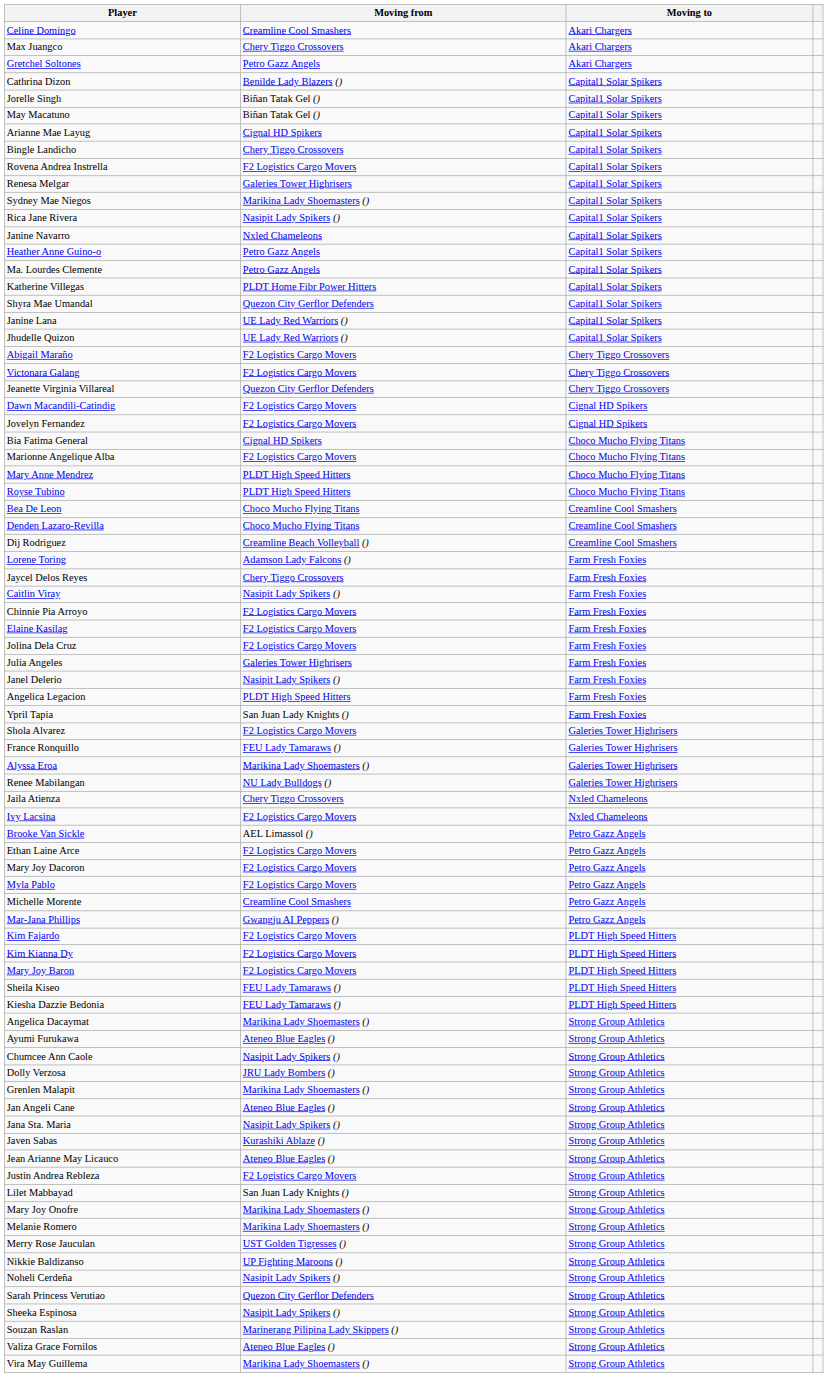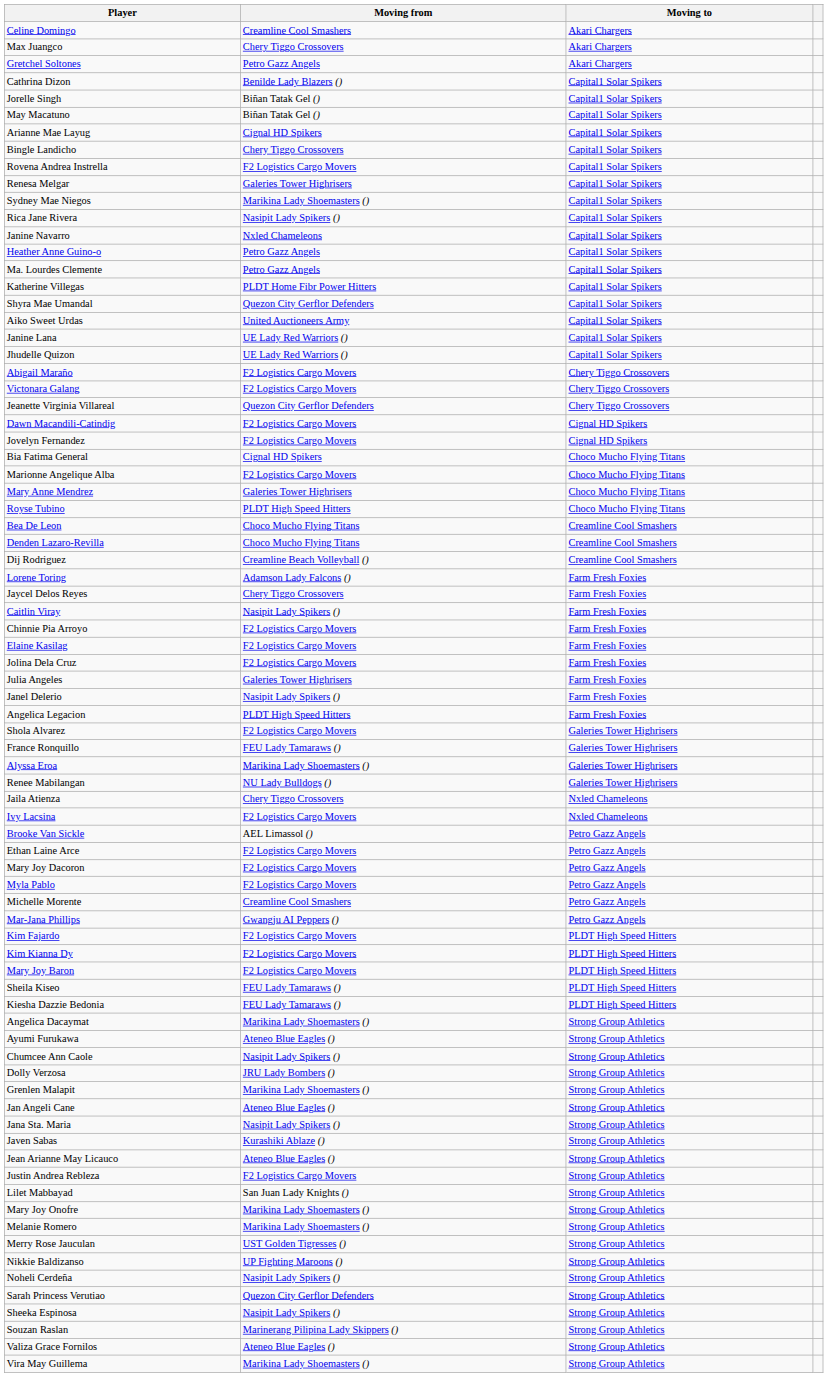 <table class="wikitable" style="width:90%; font-size:90%; ">
 <tr>
 <th>Player</th>
 <th>Moving from</th>
 <th>Moving to</th>
 <th class="unsortable"></th>
 </tr>
 <tr>
 <td><a href='#'>Celine Domingo</a></td>
 <td><a href='#'>Creamline Cool Smashers</a></td>
 <td><a href='#'>Akari Chargers</a></td>
 <td style="text-align:center"></td>
 </tr>
 <tr>
 <td>Max Juangco</td>
 <td><a href='#'>Chery Tiggo Crossovers</a></td>
 <td><a href='#'>Akari Chargers</a></td>
 <td style="text-align:center"></td>
 </tr>
 <tr>
 <td><a href='#'>Gretchel Soltones</a></td>
 <td><a href='#'>Petro Gazz Angels</a></td>
 <td><a href='#'>Akari Chargers</a></td>
 <td style="text-align:center"></td>
 </tr>
 <tr>
 <td>Cathrina Dizon</td>
 <td><a href='#'>Benilde Lady Blazers</a> <em>()</em></td>
 <td><a href='#'>Capital1 Solar Spikers</a></td>
 <td style="text-align:center"></td>
 </tr>
 <tr>
 <td>Jorelle Singh</td>
 <td>Biñan Tatak Gel <em>()</em></td>
 <td><a href='#'>Capital1 Solar Spikers</a></td>
 <td style="text-align:center"></td>
 </tr>
 <tr>
 <td>May Macatuno</td>
 <td>Biñan Tatak Gel <em>()</em></td>
 <td><a href='#'>Capital1 Solar Spikers</a></td>
 <td style="text-align:center"></td>
 </tr>
 <tr>
 <td>Arianne Mae Layug</td>
 <td><a href='#'>Cignal HD Spikers</a></td>
 <td><a href='#'>Capital1 Solar Spikers</a></td>
 <td style="text-align:center"></td>
 </tr>
 <tr>
 <td>Bingle Landicho</td>
 <td><a href='#'>Chery Tiggo Crossovers</a></td>
 <td><a href='#'>Capital1 Solar Spikers</a></td>
 <td style="text-align:center"></td>
 </tr>
 <tr>
 <td>Rovena Andrea Instrella</td>
 <td><a href='#'>F2 Logistics Cargo Movers</a></td>
 <td><a href='#'>Capital1 Solar Spikers</a></td>
 <td style="text-align:center"></td>
 </tr>
 <tr>
 <td>Renesa Melgar</td>
 <td><a href='#'>Galeries Tower Highrisers</a></td>
 <td><a href='#'>Capital1 Solar Spikers</a></td>
 <td style="text-align:center"></td>
 </tr>
 <tr>
 <td>Sydney Mae Niegos</td>
 <td><a href='#'>Marikina Lady Shoemasters</a> <em>()</em></td>
 <td><a href='#'>Capital1 Solar Spikers</a></td>
 <td style="text-align:center"></td>
 </tr>
 <tr>
 <td>Rica Jane Rivera</td>
 <td><a href='#'>Nasipit Lady Spikers</a> <em>()</em></td>
 <td><a href='#'>Capital1 Solar Spikers</a></td>
 <td style="text-align:center"></td>
 </tr>
 <tr>
 <td>Janine Navarro</td>
 <td><a href='#'>Nxled Chameleons</a></td>
 <td><a href='#'>Capital1 Solar Spikers</a></td>
 <td style="text-align:center"></td>
 </tr>
 <tr>
 <td><a href='#'>Heather Anne Guino-o</a></td>
 <td><a href='#'>Petro Gazz Angels</a></td>
 <td><a href='#'>Capital1 Solar Spikers</a></td>
 <td style="text-align:center"></td>
 </tr>
 <tr>
 <td>Ma. Lourdes Clemente</td>
 <td><a href='#'>Petro Gazz Angels</a></td>
 <td><a href='#'>Capital1 Solar Spikers</a></td>
 <td style="text-align:center"></td>
 </tr>
 <tr>
 <td>Katherine Villegas</td>
 <td><a href='#'>PLDT Home Fibr Power Hitters</a></td>
 <td><a href='#'>Capital1 Solar Spikers</a></td>
 <td style="text-align:center"></td>
 </tr>
 <tr>
 <td>Shyra Mae Umandal</td>
 <td><a href='#'>Quezon City Gerflor Defenders</a></td>
 <td><a href='#'>Capital1 Solar Spikers</a></td>
 <td style="text-align:center"></td>
 </tr>
 <tr>
+<td>Aiko Sweet Urdas</td>
+<td><a href='#'>United Auctioneers Army</a></td>
+<td><a href='#'>Capital1 Solar Spikers</a></td>
+<td style="text-align:center"></td>
+</tr>
+<tr>
 <td>Janine Lana</td>
 <td><a href='#'>UE Lady Red Warriors</a> <em>()</em></td>
 <td><a href='#'>Capital1 Solar Spikers</a></td>
 <td style="text-align:center"></td>
 </tr>
 <tr>
 <td>Jhudelle Quizon</td>
 <td><a href='#'>UE Lady Red Warriors</a> <em>()</em></td>
 <td><a href='#'>Capital1 Solar Spikers</a></td>
 <td style="text-align:center"></td>
 </tr>
 <tr>
 <td><a href='#'>Abigail Maraño</a></td>
 <td><a href='#'>F2 Logistics Cargo Movers</a></td>
 <td><a href='#'>Chery Tiggo Crossovers</a></td>
 <td style="text-align:center"></td>
 </tr>
 <tr>
 <td><a href='#'>Victonara Galang</a></td>
 <td><a href='#'>F2 Logistics Cargo Movers</a></td>
 <td><a href='#'>Chery Tiggo Crossovers</a></td>
 <td style="text-align:center"></td>
 </tr>
 <tr>
 <td>Jeanette Virginia Villareal</td>
 <td><a href='#'>Quezon City Gerflor Defenders</a></td>
 <td><a href='#'>Chery Tiggo Crossovers</a></td>
 <td style="text-align:center"></td>
 </tr>
 <tr>
 <td><a href='#'>Dawn Macandili-Catindig</a></td>
 <td><a href='#'>F2 Logistics Cargo Movers</a></td>
 <td><a href='#'>Cignal HD Spikers</a></td>
 <td style="text-align:center"></td>
 </tr>
 <tr>
 <td>Jovelyn Fernandez</td>
 <td><a href='#'>F2 Logistics Cargo Movers</a></td>
 <td><a href='#'>Cignal HD Spikers</a></td>
 <td style="text-align:center"></td>
 </tr>
 <tr>
 <td>Bia Fatima General</td>
 <td><a href='#'>Cignal HD Spikers</a></td>
 <td><a href='#'>Choco Mucho Flying Titans</a></td>
 <td style="text-align:center"></td>
 </tr>
 <tr>
 <td>Marionne Angelique Alba</td>
 <td><a href='#'>F2 Logistics Cargo Movers</a></td>
 <td><a href='#'>Choco Mucho Flying Titans</a></td>
 <td style="text-align:center"></td>
 </tr>
 <tr>
 <td><a href='#'>Mary Anne Mendrez</a></td>
-<td><a href='#'>PLDT High Speed Hitters</a></td>
+<td><a href='#'>Galeries Tower Highrisers</a></td>
 <td><a href='#'>Choco Mucho Flying Titans</a></td>
 <td style="text-align:center"></td>
 </tr>
 <tr>
 <td><a href='#'>Royse Tubino</a></td>
 <td><a href='#'>PLDT High Speed Hitters</a></td>
 <td><a href='#'>Choco Mucho Flying Titans</a></td>
 <td style="text-align:center"></td>
 </tr>
 <tr>
 <td><a href='#'>Bea De Leon</a></td>
 <td><a href='#'>Choco Mucho Flying Titans</a></td>
 <td><a href='#'>Creamline Cool Smashers</a></td>
 <td style="text-align:center"></td>
 </tr>
 <tr>
 <td><a href='#'>Denden Lazaro-Revilla</a></td>
 <td><a href='#'>Choco Mucho Flying Titans</a></td>
 <td><a href='#'>Creamline Cool Smashers</a></td>
 <td style="text-align:center"></td>
 </tr>
 <tr>
 <td>Dij Rodriguez</td>
 <td><a href='#'>Creamline Beach Volleyball</a> <em>()</em></td>
 <td><a href='#'>Creamline Cool Smashers</a></td>
 <td align="center"></td>
 </tr>
 <tr>
 <td><a href='#'>Lorene Toring</a></td>
 <td><a href='#'>Adamson Lady Falcons</a> <em>()</em></td>
 <td><a href='#'>Farm Fresh Foxies</a></td>
 <td></td>
 </tr>
 <tr>
 <td>Jaycel Delos Reyes</td>
 <td><a href='#'>Chery Tiggo Crossovers</a></td>
 <td><a href='#'>Farm Fresh Foxies</a></td>
 <td style="text-align:center"></td>
 </tr>
 <tr>
 <td><a href='#'>Caitlin Viray</a></td>
 <td><a href='#'>Nasipit Lady Spikers</a> <em>()</em></td>
 <td><a href='#'>Farm Fresh Foxies</a></td>
 <td style="text-align:center"></td>
 </tr>
 <tr>
 <td>Chinnie Pia Arroyo</td>
 <td><a href='#'>F2 Logistics Cargo Movers</a></td>
 <td><a href='#'>Farm Fresh Foxies</a></td>
 <td style="text-align:center"></td>
 </tr>
 <tr>
 <td><a href='#'>Elaine Kasilag</a></td>
 <td><a href='#'>F2 Logistics Cargo Movers</a></td>
 <td><a href='#'>Farm Fresh Foxies</a></td>
 <td style="text-align:center"></td>
 </tr>
 <tr>
 <td>Jolina Dela Cruz</td>
 <td><a href='#'>F2 Logistics Cargo Movers</a></td>
 <td><a href='#'>Farm Fresh Foxies</a></td>
 <td style="text-align:center"></td>
 </tr>
 <tr>
 <td>Julia Angeles</td>
 <td><a href='#'>Galeries Tower Highrisers</a></td>
 <td><a href='#'>Farm Fresh Foxies</a></td>
 <td style="text-align:center"></td>
 </tr>
 <tr>
 <td>Janel Delerio</td>
 <td><a href='#'>Nasipit Lady Spikers</a> <em>()</em></td>
 <td><a href='#'>Farm Fresh Foxies</a></td>
 <td style="text-align:center"></td>
 </tr>
 <tr>
 <td>Angelica Legacion</td>
 <td><a href='#'>PLDT High Speed Hitters</a></td>
-<td><a href='#'>Farm Fresh Foxies</a></td>
-<td style="text-align:center"></td>
-</tr>
-<tr>
-<td>Ypril Tapia</td>
-<td>San Juan Lady Knights <em>()</em></td>
 <td><a href='#'>Farm Fresh Foxies</a></td>
 <td style="text-align:center"></td>
 </tr>
 <tr>
 <td>Shola Alvarez</td>
 <td><a href='#'>F2 Logistics Cargo Movers</a></td>
 <td><a href='#'>Galeries Tower Highrisers</a></td>
 <td style="text-align:center"></td>
 </tr>
 <tr>
 <td>France Ronquillo</td>
 <td><a href='#'>FEU Lady Tamaraws</a> <em>()</em></td>
 <td><a href='#'>Galeries Tower Highrisers</a></td>
 <td style="text-align:center"></td>
 </tr>
 <tr>
 <td><a href='#'>Alyssa Eroa</a></td>
 <td><a href='#'>Marikina Lady Shoemasters</a> <em>()</em></td>
 <td><a href='#'>Galeries Tower Highrisers</a></td>
 <td style="text-align:center"></td>
 </tr>
 <tr>
 <td>Renee Mabilangan</td>
 <td><a href='#'>NU Lady Bulldogs</a> <em>()</em></td>
 <td><a href='#'>Galeries Tower Highrisers</a></td>
 <td style="text-align:center"></td>
 </tr>
 <tr>
 <td>Jaila Atienza</td>
 <td><a href='#'>Chery Tiggo Crossovers</a></td>
 <td><a href='#'>Nxled Chameleons</a></td>
 <td style="text-align:center"></td>
 </tr>
 <tr>
 <td><a href='#'>Ivy Lacsina</a></td>
 <td><a href='#'>F2 Logistics Cargo Movers</a></td>
 <td><a href='#'>Nxled Chameleons</a></td>
 <td style="text-align:center"></td>
 </tr>
 <tr>
 <td><a href='#'>Brooke Van Sickle</a></td>
 <td>AEL Limassol <em>()</em></td>
 <td><a href='#'>Petro Gazz Angels</a></td>
 <td style="text-align:center"></td>
 </tr>
 <tr>
 <td>Ethan Laine Arce</td>
 <td><a href='#'>F2 Logistics Cargo Movers</a></td>
 <td><a href='#'>Petro Gazz Angels</a></td>
 <td style="text-align:center"></td>
 </tr>
 <tr>
 <td>Mary Joy Dacoron</td>
 <td><a href='#'>F2 Logistics Cargo Movers</a></td>
 <td><a href='#'>Petro Gazz Angels</a></td>
 <td style="text-align:center"></td>
 </tr>
 <tr>
 <td><a href='#'>Myla Pablo</a></td>
 <td><a href='#'>F2 Logistics Cargo Movers</a></td>
 <td><a href='#'>Petro Gazz Angels</a></td>
 <td style="text-align:center"></td>
 </tr>
 <tr>
 <td>Michelle Morente</td>
 <td><a href='#'>Creamline Cool Smashers</a></td>
 <td><a href='#'>Petro Gazz Angels</a></td>
 <td style="text-align:center"></td>
 </tr>
 <tr>
 <td><a href='#'>Mar-Jana Phillips</a></td>
 <td><a href='#'>Gwangju AI Peppers</a> <em>()</em></td>
 <td><a href='#'>Petro Gazz Angels</a></td>
 <td style="text-align:center"></td>
 </tr>
 <tr>
 <td><a href='#'>Kim Fajardo</a></td>
 <td><a href='#'>F2 Logistics Cargo Movers</a></td>
 <td><a href='#'>PLDT High Speed Hitters</a></td>
 <td style="text-align:center"></td>
 </tr>
 <tr>
 <td><a href='#'>Kim Kianna Dy</a></td>
 <td><a href='#'>F2 Logistics Cargo Movers</a></td>
 <td><a href='#'>PLDT High Speed Hitters</a></td>
 <td style="text-align:center"></td>
 </tr>
 <tr>
 <td><a href='#'>Mary Joy Baron</a></td>
 <td><a href='#'>F2 Logistics Cargo Movers</a></td>
 <td><a href='#'>PLDT High Speed Hitters</a></td>
 <td style="text-align:center"></td>
 </tr>
 <tr>
 <td>Sheila Kiseo</td>
 <td><a href='#'>FEU Lady Tamaraws</a> <em>()</em></td>
 <td><a href='#'>PLDT High Speed Hitters</a></td>
 <td style="text-align:center"></td>
 </tr>
 <tr>
 <td>Kiesha Dazzie Bedonia</td>
 <td><a href='#'>FEU Lady Tamaraws</a> <em>()</em></td>
 <td><a href='#'>PLDT High Speed Hitters</a></td>
 <td style="text-align:center"></td>
 </tr>
 <tr>
 <td>Angelica Dacaymat</td>
 <td><a href='#'>Marikina Lady Shoemasters</a> <em>()</em></td>
 <td><a href='#'>Strong Group Athletics</a></td>
 <td style="text-align:center"></td>
 </tr>
 <tr>
 <td>Ayumi Furukawa</td>
 <td><a href='#'>Ateneo Blue Eagles</a> <em>()</em></td>
 <td><a href='#'>Strong Group Athletics</a></td>
 <td style="text-align:center"></td>
 </tr>
 <tr>
 <td>Chumcee Ann Caole</td>
 <td><a href='#'>Nasipit Lady Spikers</a> <em>()</em></td>
 <td><a href='#'>Strong Group Athletics</a></td>
 <td style="text-align:center"></td>
 </tr>
 <tr>
 <td>Dolly Verzosa</td>
 <td><a href='#'>JRU Lady Bombers</a> <em>()</em></td>
 <td><a href='#'>Strong Group Athletics</a></td>
 <td style="text-align:center"></td>
 </tr>
 <tr>
 <td>Grenlen Malapit</td>
 <td><a href='#'>Marikina Lady Shoemasters</a> <em>()</em></td>
 <td><a href='#'>Strong Group Athletics</a></td>
 <td style="text-align:center"></td>
 </tr>
 <tr>
 <td>Jan Angeli Cane</td>
 <td><a href='#'>Ateneo Blue Eagles</a> <em>()</em></td>
 <td><a href='#'>Strong Group Athletics</a></td>
 <td style="text-align:center"></td>
 </tr>
 <tr>
 <td>Jana Sta. Maria</td>
 <td><a href='#'>Nasipit Lady Spikers</a> <em>()</em></td>
 <td><a href='#'>Strong Group Athletics</a></td>
 <td style="text-align:center"></td>
 </tr>
 <tr>
 <td>Javen Sabas</td>
 <td><a href='#'>Kurashiki Ablaze</a> <em>()</em></td>
 <td><a href='#'>Strong Group Athletics</a></td>
 <td style="text-align:center"></td>
 </tr>
 <tr>
 <td>Jean Arianne May Licauco</td>
 <td><a href='#'>Ateneo Blue Eagles</a> <em>()</em></td>
 <td><a href='#'>Strong Group Athletics</a></td>
 <td style="text-align:center"></td>
 </tr>
 <tr>
 <td>Justin Andrea Rebleza</td>
 <td><a href='#'>F2 Logistics Cargo Movers</a></td>
 <td><a href='#'>Strong Group Athletics</a></td>
 <td style="text-align:center"></td>
 </tr>
 <tr>
 <td>Lilet Mabbayad</td>
 <td>San Juan Lady Knights <em>()</em></td>
 <td><a href='#'>Strong Group Athletics</a></td>
 <td style="text-align:center"></td>
 </tr>
 <tr>
 <td>Mary Joy Onofre</td>
 <td><a href='#'>Marikina Lady Shoemasters</a> <em>()</em></td>
 <td><a href='#'>Strong Group Athletics</a></td>
 <td style="text-align:center"></td>
 </tr>
 <tr>
 <td>Melanie Romero</td>
 <td><a href='#'>Marikina Lady Shoemasters</a> <em>()</em></td>
 <td><a href='#'>Strong Group Athletics</a></td>
 <td style="text-align:center"></td>
 </tr>
 <tr>
 <td>Merry Rose Jauculan</td>
 <td><a href='#'>UST Golden Tigresses</a> <em>()</em></td>
 <td><a href='#'>Strong Group Athletics</a></td>
 <td style="text-align:center"></td>
 </tr>
 <tr>
 <td>Nikkie Baldizanso</td>
 <td><a href='#'>UP Fighting Maroons</a> <em>()</em></td>
 <td><a href='#'>Strong Group Athletics</a></td>
 <td style="text-align:center"></td>
 </tr>
 <tr>
 <td>Noheli Cerdeña</td>
 <td><a href='#'>Nasipit Lady Spikers</a> <em>()</em></td>
 <td><a href='#'>Strong Group Athletics</a></td>
 <td style="text-align:center"></td>
 </tr>
 <tr>
 <td>Sarah Princess Verutiao</td>
 <td><a href='#'>Quezon City Gerflor Defenders</a></td>
 <td><a href='#'>Strong Group Athletics</a></td>
 <td style="text-align:center"></td>
 </tr>
 <tr>
 <td>Sheeka Espinosa</td>
 <td><a href='#'>Nasipit Lady Spikers</a> <em>()</em></td>
 <td><a href='#'>Strong Group Athletics</a></td>
 <td style="text-align:center"></td>
 </tr>
 <tr>
 <td>Souzan Raslan</td>
 <td><a href='#'>Marinerang Pilipina Lady Skippers</a> <em>()</em></td>
 <td><a href='#'>Strong Group Athletics</a></td>
 <td style="text-align:center"></td>
 </tr>
 <tr>
 <td>Valiza Grace Fornilos</td>
 <td><a href='#'>Ateneo Blue Eagles</a> <em>()</em></td>
 <td><a href='#'>Strong Group Athletics</a></td>
 <td style="text-align:center"></td>
 </tr>
 <tr>
 <td>Vira May Guillema</td>
 <td><a href='#'>Marikina Lady Shoemasters</a> <em>()</em></td>
 <td><a href='#'>Strong Group Athletics</a></td>
 <td style="text-align:center"></td>
 </tr>
 </table>
